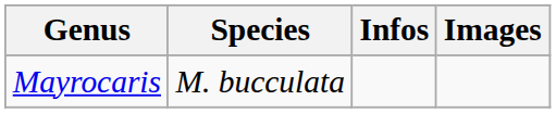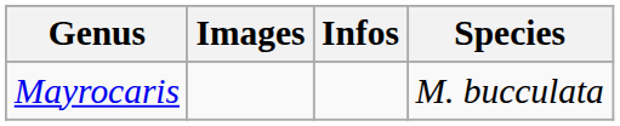 <table class="wikitable">
 <tr>
 <th>Genus</th>
+<th>Images</th>
+<th>Infos</th>
 <th>Species</th>
-<th>Infos</th>
-<th>Images</th>
 </tr>
 <tr>
 <td><em><a href='#'>Mayrocaris</a></em></td>
-<td><em>M. bucculata</em></td>
 <td></td>
 <td></td>
+<td><em>M. bucculata</em></td>
 </tr>
 </table>
